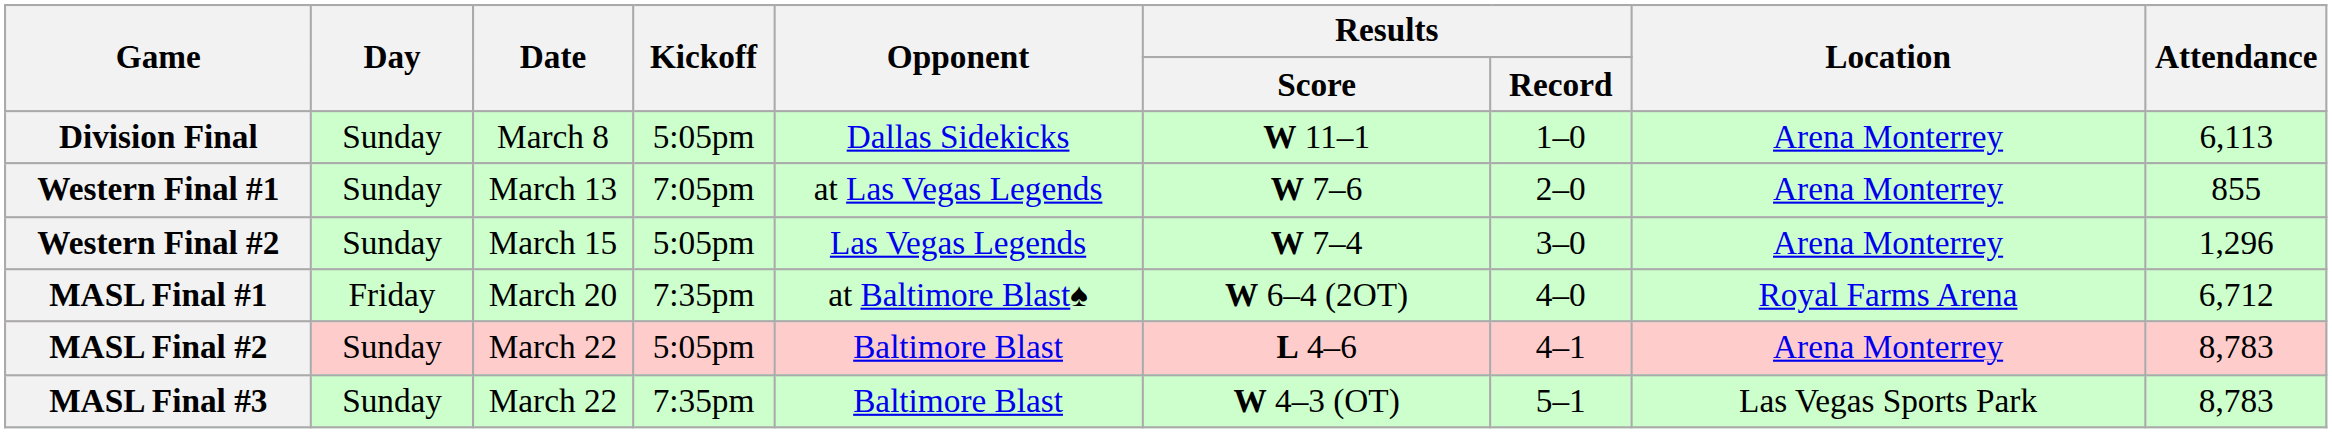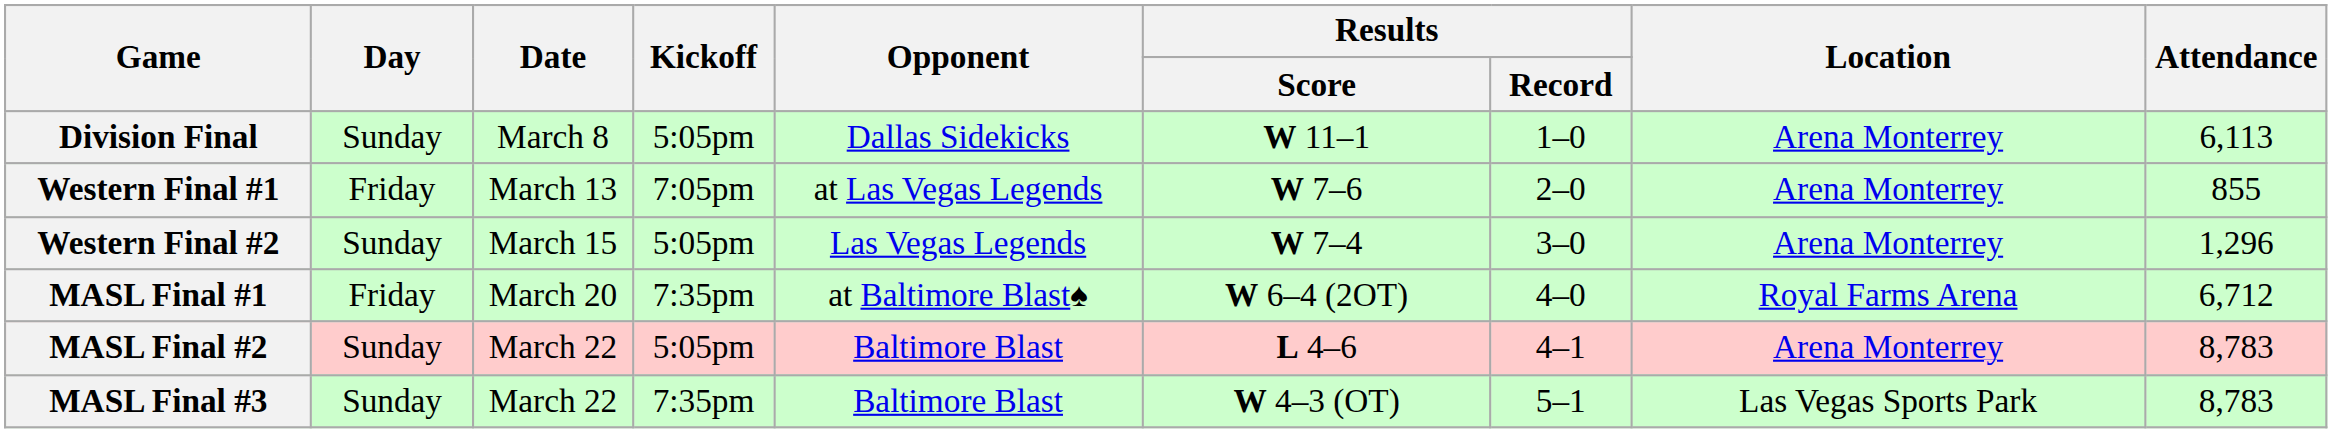 <table class="wikitable">
 <tr>
 <th rowspan="2" width="140">Game</th>
 <th rowspan="2" width="70">Day</th>
 <th rowspan="2" width="70">Date</th>
 <th rowspan="2" width="60">Kickoff</th>
 <th rowspan="2" width="170">Opponent</th>
 <th colspan="2" width="220">Results</th>
 <th rowspan="2" width="240">Location</th>
 <th rowspan="2" width="80">Attendance</th>
 </tr>
 <tr>
 <th width="160">Score</th>
 <th width="60">Record</th>
 </tr>
 <tr style="text-align:center; background:#ccffcc;">
 <th>Division Final</th>
 <td>Sunday</td>
 <td>March 8</td>
 <td>5:05pm</td>
 <td><a href='#'>Dallas Sidekicks</a></td>
 <td><strong>W</strong> 11–1</td>
 <td>1–0</td>
 <td><a href='#'>Arena Monterrey</a></td>
 <td>6,113</td>
 </tr>
 <tr style="text-align:center; background:#ccffcc;">
 <th>Western Final #1</th>
-<td>Sunday</td>
+<td>Friday</td>
 <td>March 13</td>
 <td>7:05pm</td>
 <td>at <a href='#'>Las Vegas Legends</a></td>
 <td><strong>W</strong> 7–6</td>
 <td>2–0</td>
 <td><a href='#'>Arena Monterrey</a></td>
 <td>855</td>
 </tr>
 <tr style="text-align:center; background:#ccffcc;">
 <th>Western Final #2</th>
 <td>Sunday</td>
 <td>March 15</td>
 <td>5:05pm</td>
 <td><a href='#'>Las Vegas Legends</a></td>
 <td><strong>W</strong> 7–4</td>
 <td>3–0</td>
 <td><a href='#'>Arena Monterrey</a></td>
 <td>1,296</td>
 </tr>
 <tr style="text-align:center; background:#ccffcc;">
 <th>MASL Final #1</th>
 <td>Friday</td>
 <td>March 20</td>
 <td>7:35pm</td>
 <td>at <a href='#'>Baltimore Blast</a>♠</td>
 <td><strong>W</strong> 6–4 (2OT)</td>
 <td>4–0</td>
 <td><a href='#'>Royal Farms Arena</a></td>
 <td>6,712</td>
 </tr>
 <tr style="text-align:center; background:#ffcccc;">
 <th>MASL Final #2</th>
 <td>Sunday</td>
 <td>March 22</td>
 <td>5:05pm</td>
 <td><a href='#'>Baltimore Blast</a></td>
 <td><strong>L</strong> 4–6</td>
 <td>4–1</td>
 <td><a href='#'>Arena Monterrey</a></td>
 <td>8,783</td>
 </tr>
 <tr style="text-align:center; background:#ccffcc;">
 <th>MASL Final #3</th>
 <td>Sunday</td>
 <td>March 22</td>
 <td>7:35pm</td>
 <td><a href='#'>Baltimore Blast</a></td>
 <td><strong>W</strong> 4–3 (OT)</td>
 <td>5–1</td>
 <td>Las Vegas Sports Park</td>
 <td>8,783</td>
 </tr>
 </table>
